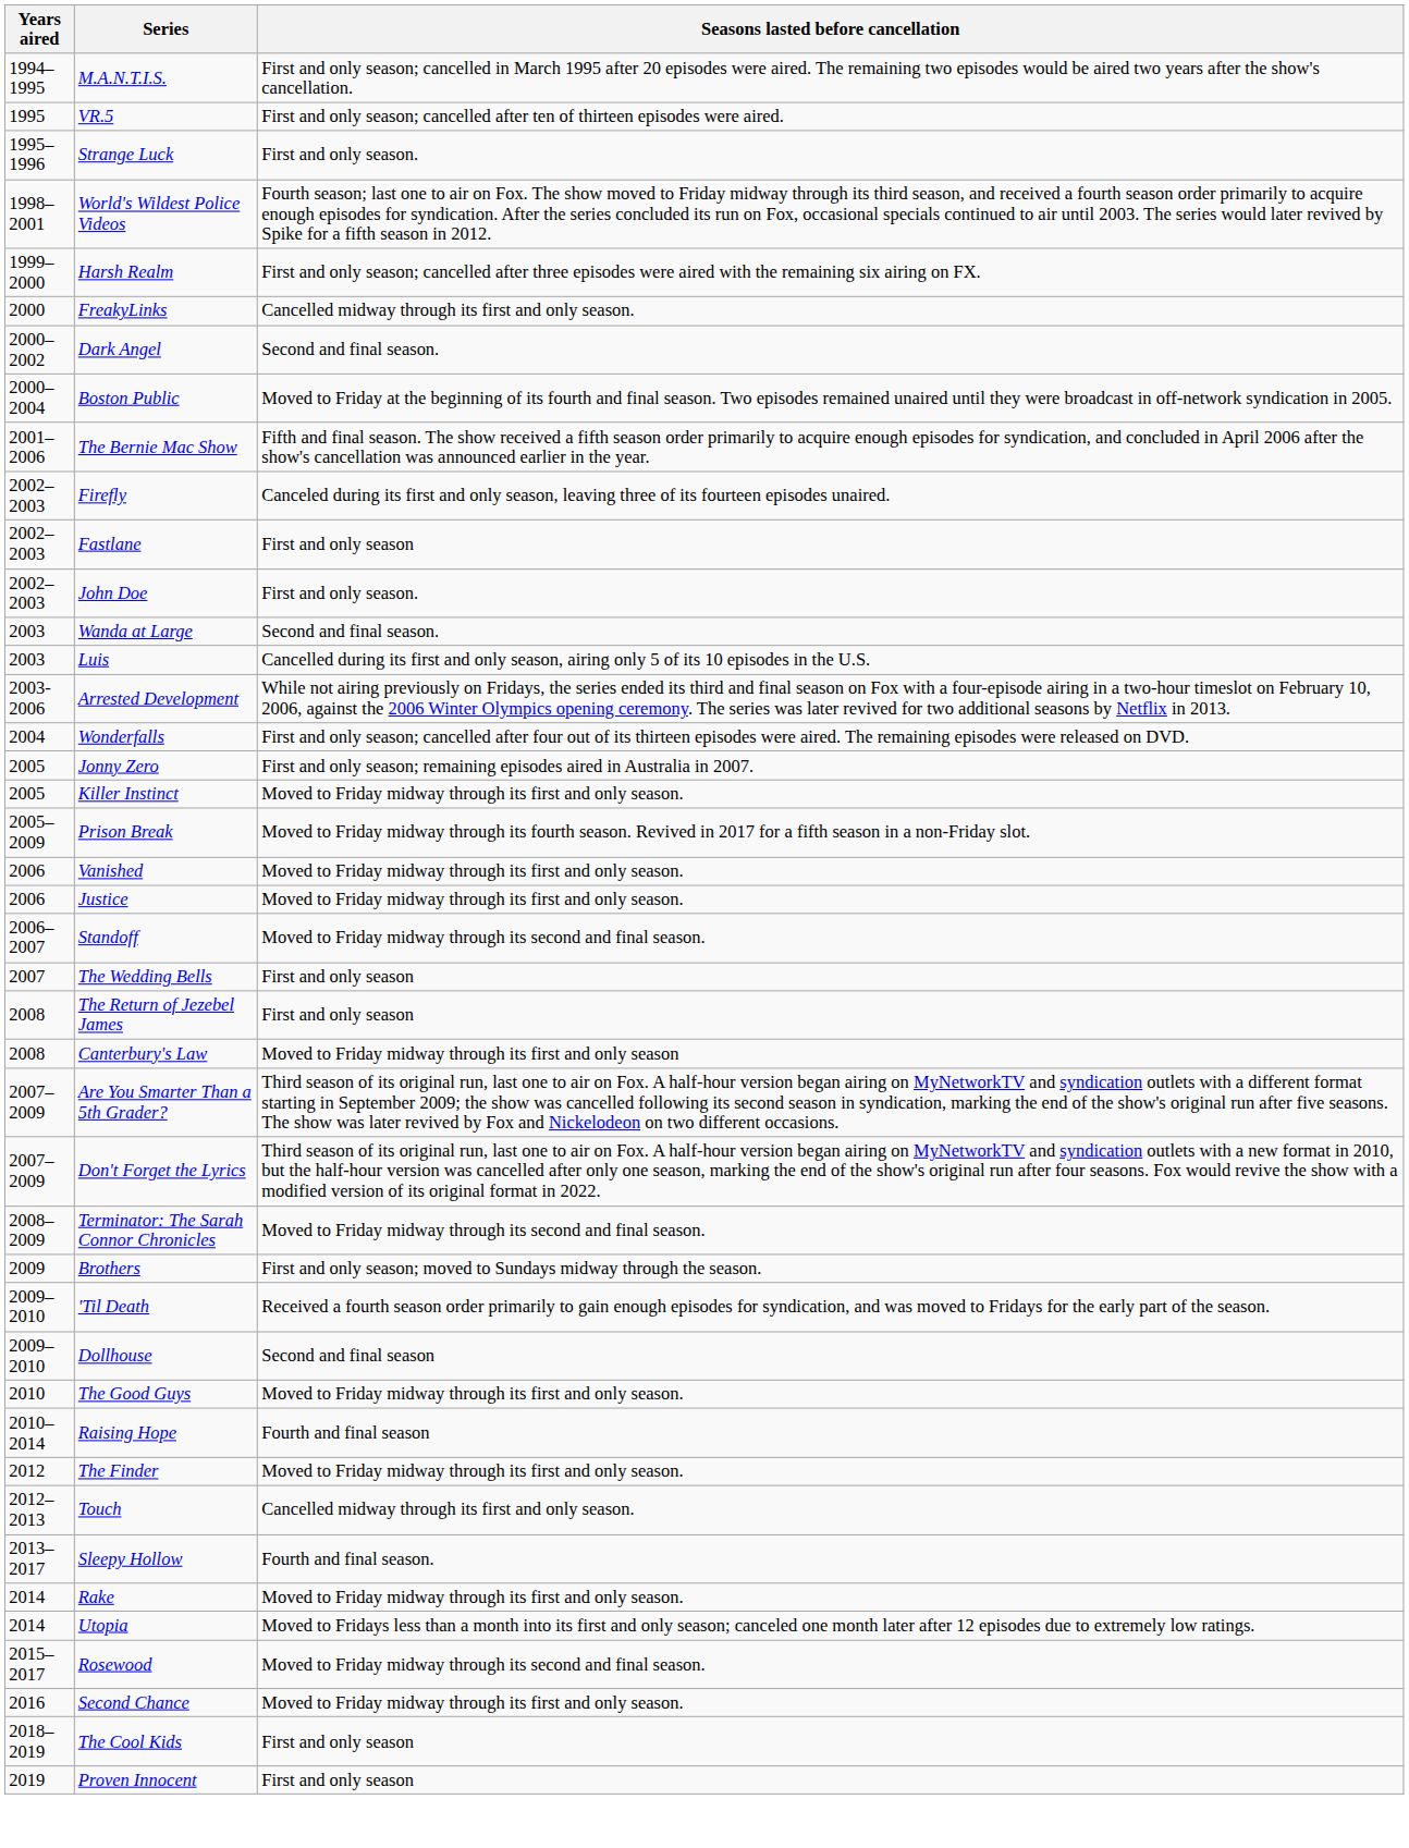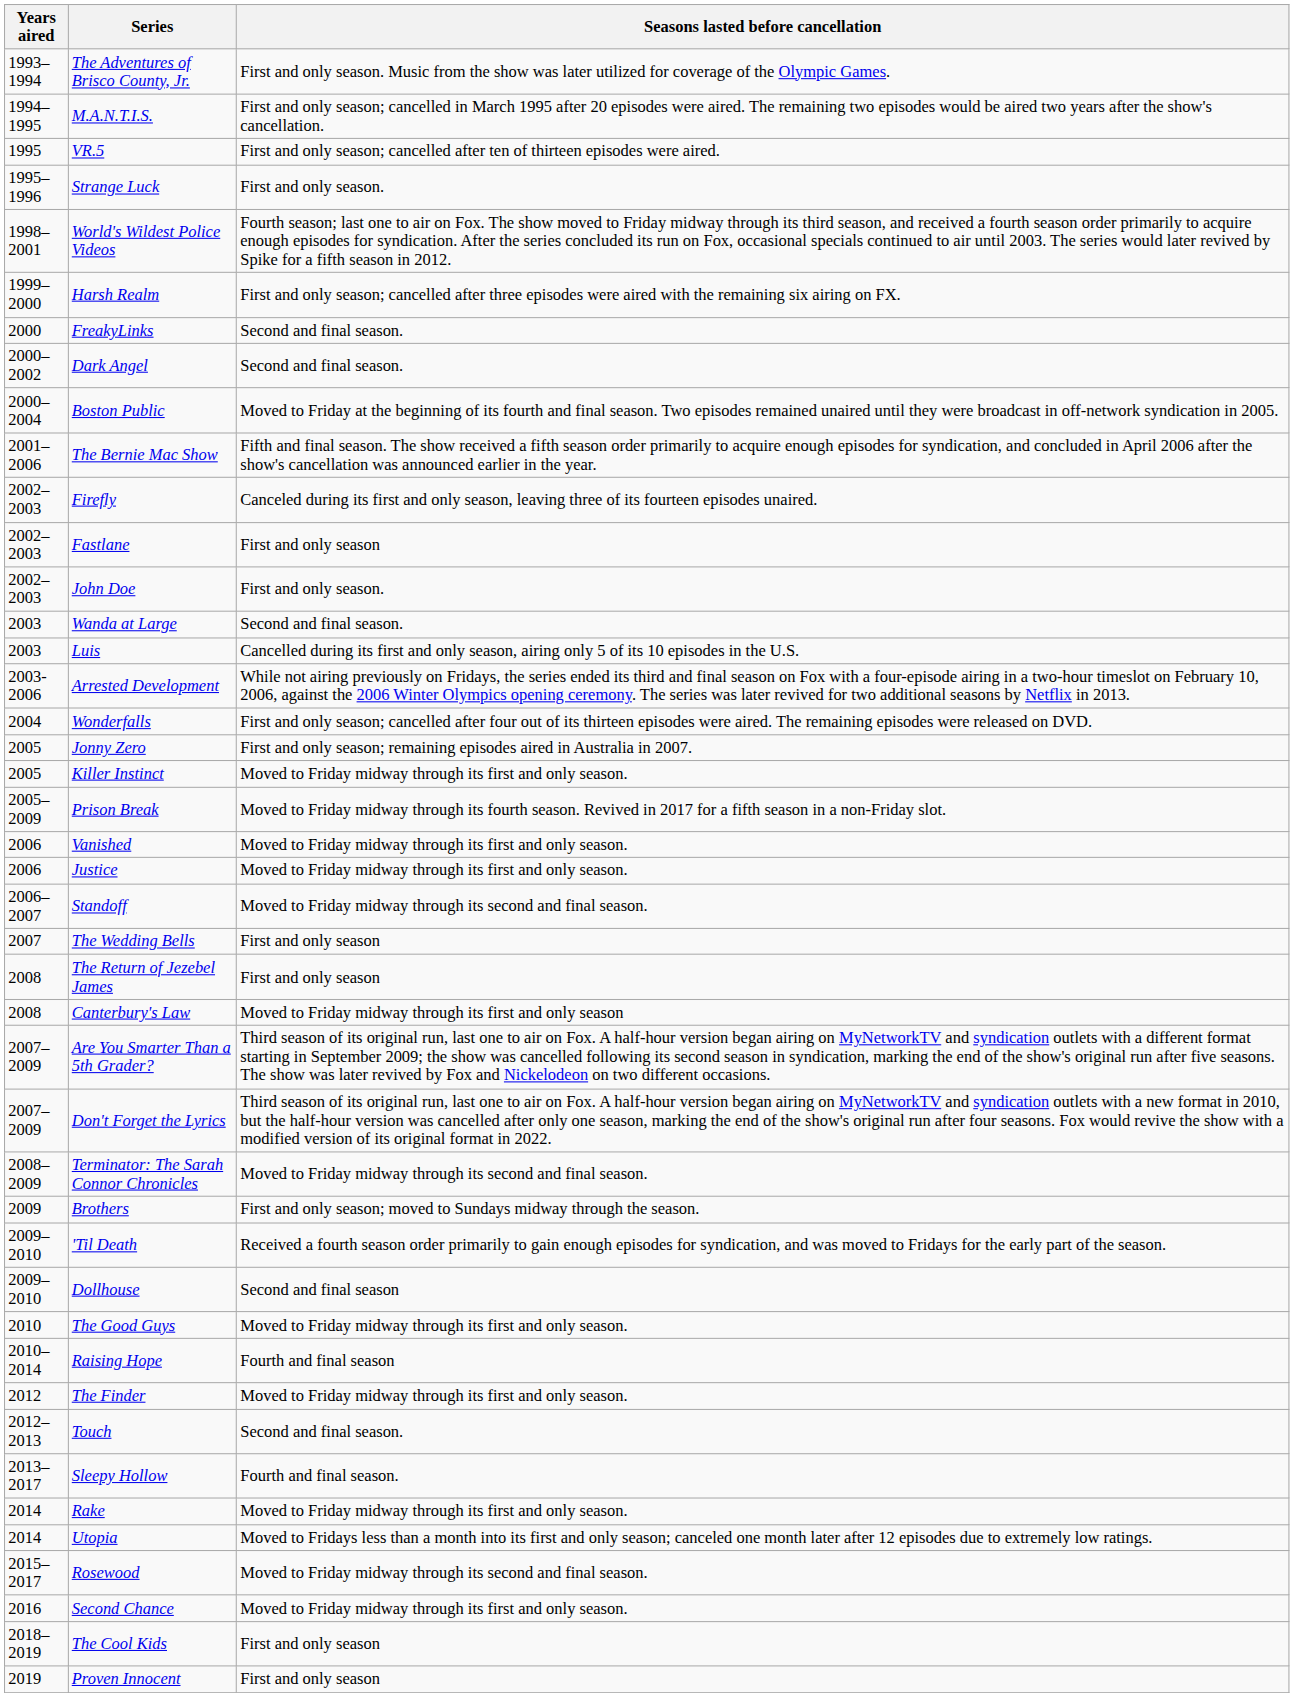 <table class="wikitable">
 <tr>
 <th>Years aired</th>
 <th>Series</th>
 <th>Seasons lasted before cancellation</th>
+</tr>
+<tr>
+<td>1993–1994</td>
+<td><em><a href='#'>The Adventures of Brisco County, Jr.</a></em></td>
+<td>First and only season. Music from the show was later utilized for coverage of the <a href='#'>Olympic Games</a>.</td>
 </tr>
 <tr>
 <td>1994–1995</td>
 <td><em><a href='#'>M.A.N.T.I.S.</a></em></td>
 <td>First and only season; cancelled in March 1995 after 20 episodes were aired. The remaining two episodes would be aired two years after the show's cancellation.</td>
 </tr>
 <tr>
 <td>1995</td>
 <td><em><a href='#'>VR.5</a></em></td>
 <td>First and only season; cancelled after ten of thirteen episodes were aired.</td>
 </tr>
 <tr>
 <td>1995–1996</td>
 <td><em><a href='#'>Strange Luck</a></em></td>
 <td>First and only season.</td>
 </tr>
 <tr>
 <td>1998–2001</td>
 <td><em><a href='#'>World's Wildest Police Videos</a></em></td>
 <td>Fourth season; last one to air on Fox. The show moved to Friday midway through its third season, and received a fourth season order primarily to acquire enough episodes for syndication. After the series concluded its run on Fox, occasional specials continued to air until 2003. The series would later revived by Spike for a fifth season in 2012.</td>
 </tr>
 <tr>
 <td>1999–2000</td>
 <td><em><a href='#'>Harsh Realm</a></em></td>
 <td>First and only season; cancelled after three episodes were aired with the remaining six airing on FX.</td>
 </tr>
 <tr>
 <td>2000</td>
 <td><em><a href='#'>FreakyLinks</a></em></td>
-<td>Cancelled midway through its first and only season.</td>
+<td>Second and final season.</td>
 </tr>
 <tr>
 <td>2000–2002</td>
 <td><em><a href='#'>Dark Angel</a></em></td>
 <td>Second and final season.</td>
 </tr>
 <tr>
 <td>2000–2004</td>
 <td><em><a href='#'>Boston Public</a></em></td>
 <td>Moved to Friday at the beginning of its fourth and final season. Two episodes remained unaired until they were broadcast in off-network syndication in 2005.</td>
 </tr>
 <tr>
 <td>2001–2006</td>
 <td><em><a href='#'>The Bernie Mac Show</a></em></td>
 <td>Fifth and final season. The show received a fifth season order primarily to acquire enough episodes for syndication, and concluded in April 2006 after the show's cancellation was announced earlier in the year.</td>
 </tr>
 <tr>
 <td>2002–2003</td>
 <td><em><a href='#'>Firefly</a></em></td>
 <td>Canceled during its first and only season, leaving three of its fourteen episodes unaired.</td>
 </tr>
 <tr>
 <td>2002–2003</td>
 <td><em><a href='#'>Fastlane</a></em></td>
 <td>First and only season</td>
 </tr>
 <tr>
 <td>2002–2003</td>
 <td><em><a href='#'>John Doe</a></em></td>
 <td>First and only season.</td>
 </tr>
 <tr>
 <td>2003</td>
 <td><em><a href='#'>Wanda at Large</a></em></td>
 <td>Second and final season.</td>
 </tr>
 <tr>
 <td>2003</td>
 <td><em><a href='#'>Luis</a></em></td>
 <td>Cancelled during its first and only season, airing only 5 of its 10 episodes in the U.S.</td>
 </tr>
 <tr>
 <td>2003-2006</td>
 <td><em><a href='#'>Arrested Development</a></em></td>
 <td>While not airing previously on Fridays, the series ended its third and final season on Fox with a four-episode airing in a two-hour timeslot on February 10, 2006, against the <a href='#'>2006 Winter Olympics opening ceremony</a>. The series was later revived for two additional seasons by <a href='#'>Netflix</a> in 2013.</td>
 </tr>
 <tr>
 <td>2004</td>
 <td><em><a href='#'>Wonderfalls</a></em></td>
 <td>First and only season; cancelled after four out of its thirteen episodes were aired. The remaining episodes were released on DVD.</td>
 </tr>
 <tr>
 <td>2005</td>
 <td><em><a href='#'>Jonny Zero</a></em></td>
 <td>First and only season; remaining episodes aired in Australia in 2007.</td>
 </tr>
 <tr>
 <td>2005</td>
 <td><em><a href='#'>Killer Instinct</a></em></td>
 <td>Moved to Friday midway through its first and only season.</td>
 </tr>
 <tr>
 <td>2005–2009</td>
 <td><em><a href='#'>Prison Break</a></em></td>
 <td>Moved to Friday midway through its fourth season. Revived in 2017 for a fifth season in a non-Friday slot.</td>
 </tr>
 <tr>
 <td>2006</td>
 <td><em><a href='#'>Vanished</a></em></td>
 <td>Moved to Friday midway through its first and only season.</td>
 </tr>
 <tr>
 <td>2006</td>
 <td><em><a href='#'>Justice</a></em></td>
 <td>Moved to Friday midway through its first and only season.</td>
 </tr>
 <tr>
 <td>2006–2007</td>
 <td><em><a href='#'>Standoff</a></em></td>
 <td>Moved to Friday midway through its second and final season.</td>
 </tr>
 <tr>
 <td>2007</td>
 <td><em><a href='#'>The Wedding Bells</a></em></td>
 <td>First and only season</td>
 </tr>
 <tr>
 <td>2008</td>
 <td><em><a href='#'>The Return of Jezebel James</a></em></td>
 <td>First and only season</td>
 </tr>
 <tr>
 <td>2008</td>
 <td><em><a href='#'>Canterbury's Law</a></em></td>
 <td>Moved to Friday midway through its first and only season</td>
 </tr>
 <tr>
 <td>2007–2009</td>
 <td><em><a href='#'>Are You Smarter Than a 5th Grader?</a></em></td>
 <td>Third season of its original run, last one to air on Fox. A half-hour version began airing on <a href='#'>MyNetworkTV</a> and <a href='#'>syndication</a> outlets with a different format starting in September 2009; the show was cancelled following its second season in syndication, marking the end of the show's original run after five seasons. The show was later revived by Fox and <a href='#'>Nickelodeon</a> on two different occasions.</td>
 </tr>
 <tr>
 <td>2007–2009</td>
 <td><em><a href='#'>Don't Forget the Lyrics</a></em></td>
 <td>Third season of its original run, last one to air on Fox. A half-hour version began airing on <a href='#'>MyNetworkTV</a> and <a href='#'>syndication</a> outlets with a new format in 2010, but the half-hour version was cancelled after only one season, marking the end of the show's original run after four seasons. Fox would revive the show with a modified version of its original format in 2022.</td>
 </tr>
 <tr>
 <td>2008–2009</td>
 <td><em><a href='#'>Terminator: The Sarah Connor Chronicles</a></em></td>
 <td>Moved to Friday midway through its second and final season.</td>
 </tr>
 <tr>
 <td>2009</td>
 <td><em><a href='#'>Brothers</a></em></td>
 <td>First and only season; moved to Sundays midway through the season.</td>
 </tr>
 <tr>
 <td>2009–2010</td>
 <td><em><a href='#'>'Til Death</a></em></td>
 <td>Received a fourth season order primarily to gain enough episodes for syndication, and was moved to Fridays for the early part of the season.</td>
 </tr>
 <tr>
 <td>2009–2010</td>
 <td><em><a href='#'>Dollhouse</a></em></td>
 <td>Second and final season</td>
 </tr>
 <tr>
 <td>2010</td>
 <td><em><a href='#'>The Good Guys</a></em></td>
 <td>Moved to Friday midway through its first and only season.</td>
 </tr>
 <tr>
 <td>2010–2014</td>
 <td><em><a href='#'>Raising Hope</a></em></td>
 <td>Fourth and final season</td>
 </tr>
 <tr>
 <td>2012</td>
 <td><em><a href='#'>The Finder</a></em></td>
 <td>Moved to Friday midway through its first and only season.</td>
 </tr>
 <tr>
 <td>2012–2013</td>
 <td><em><a href='#'>Touch</a></em></td>
-<td>Cancelled midway through its first and only season.</td>
+<td>Second and final season.</td>
 </tr>
 <tr>
 <td>2013–2017</td>
 <td><em><a href='#'>Sleepy Hollow</a></em></td>
 <td>Fourth and final season.</td>
 </tr>
 <tr>
 <td>2014</td>
 <td><em><a href='#'>Rake</a></em></td>
 <td>Moved to Friday midway through its first and only season.</td>
 </tr>
 <tr>
 <td>2014</td>
 <td><em><a href='#'>Utopia</a></em></td>
 <td>Moved to Fridays less than a month into its first and only season; canceled one month later after 12 episodes due to extremely low ratings.</td>
 </tr>
 <tr>
 <td>2015–2017</td>
 <td><em><a href='#'>Rosewood</a></em></td>
 <td>Moved to Friday midway through its second and final season.</td>
 </tr>
 <tr>
 <td>2016</td>
 <td><em><a href='#'>Second Chance</a></em></td>
 <td>Moved to Friday midway through its first and only season.</td>
 </tr>
 <tr>
 <td>2018–2019</td>
 <td><em><a href='#'>The Cool Kids</a></em></td>
 <td>First and only season</td>
 </tr>
 <tr>
 <td>2019</td>
 <td><em><a href='#'>Proven Innocent</a></em></td>
 <td>First and only season</td>
 </tr>
 </table>
